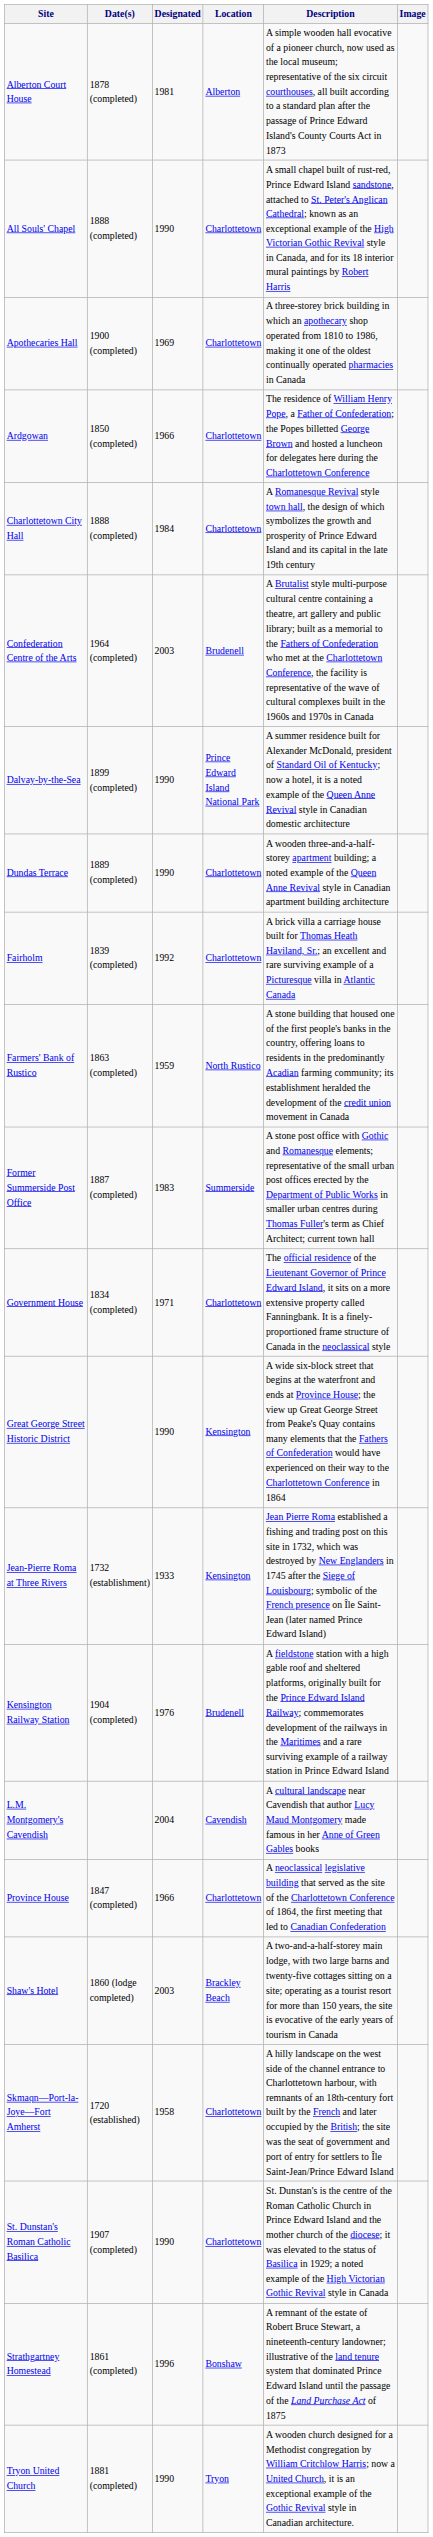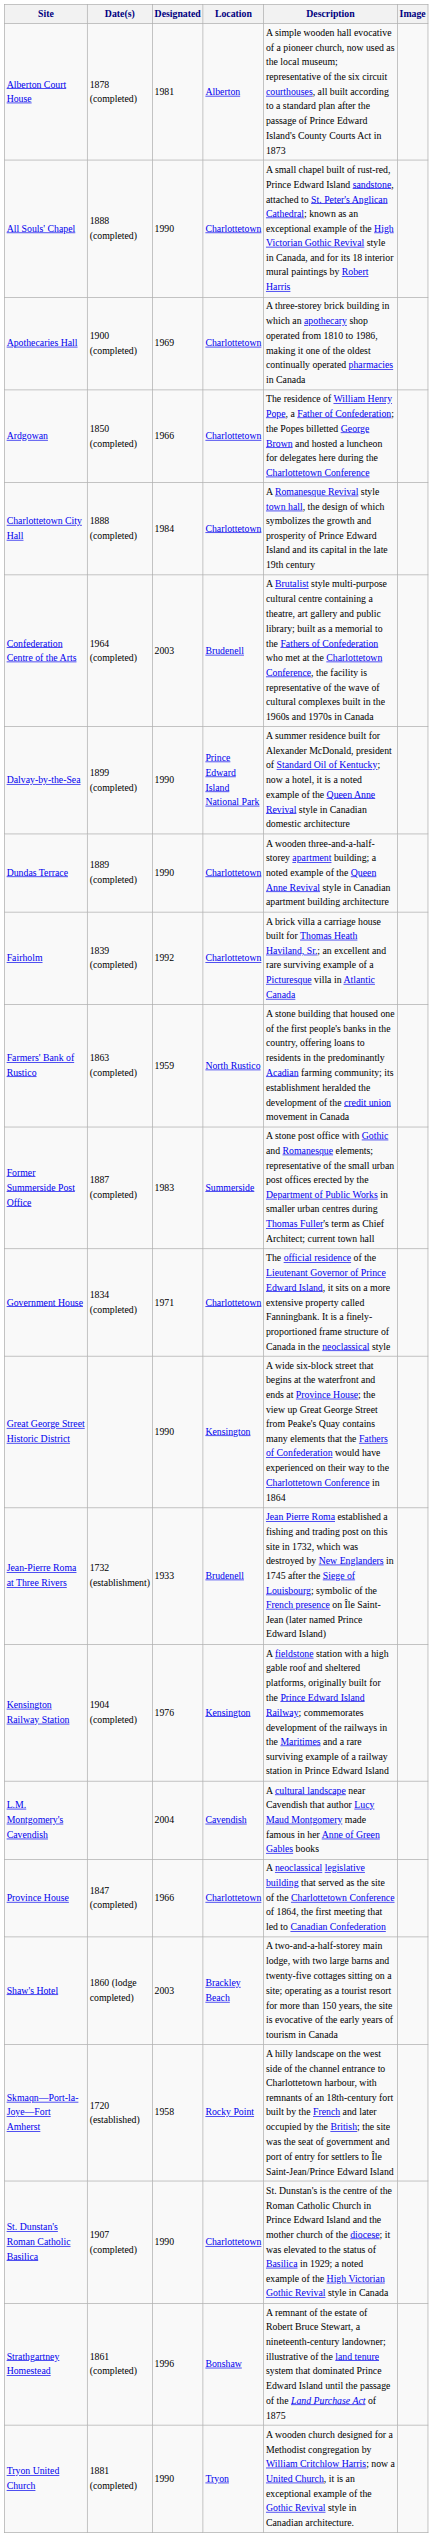 <table class="wikitable sortable" style="font-size:90%;width:100%;border:0px;text-align:left;line-height:150%;">
 <tr>
 <th style="background-color:#f2f2f2; color: #000080" width="21%">Site</th>
 <th style="background-color:#f2f2f2; color: #000080" width="14%">Date(s)</th>
 <th style="background-color:#f2f2f2; color: #000080" width="9%">Designated</th>
 <th style="background-color:#f2f2f2; color: #000080" width="13%">Location</th>
 <th style="background-color:#f2f2f2; color: #000080" width="36%" class="unsortable">Description</th>
 <th style="background-color:#f2f2f2; color: #000080" width="7%" class="unsortable">Image</th>
 </tr>
 <tr>
 <td><a href='#'>Alberton Court House</a></td>
 <td>1878 (completed)</td>
 <td>1981</td>
 <td><a href='#'>Alberton</a><br></td>
 <td>A simple wooden hall evocative of a pioneer church, now used as the local museum; representative of the six circuit <a href='#'>courthouses</a>, all built according to a standard plan after the passage of Prince Edward Island's County Courts Act in 1873</td>
 <td></td>
 </tr>
 <tr>
 <td><a href='#'>All Souls' Chapel</a></td>
 <td>1888 (completed)</td>
 <td>1990</td>
 <td><a href='#'>Charlottetown</a><br></td>
 <td>A small chapel built of rust-red, Prince Edward Island <a href='#'>sandstone</a>, attached to <a href='#'>St. Peter's Anglican Cathedral</a>; known as an exceptional example of the <a href='#'>High Victorian Gothic Revival</a> style in Canada, and for its 18 interior mural paintings by <a href='#'>Robert Harris</a></td>
 <td></td>
 </tr>
 <tr>
 <td><a href='#'>Apothecaries Hall</a></td>
 <td>1900 (completed)</td>
 <td>1969</td>
 <td><a href='#'>Charlottetown</a><br></td>
 <td>A three-storey brick building in which an <a href='#'>apothecary</a> shop operated from 1810 to 1986, making it one of the oldest continually operated <a href='#'>pharmacies</a> in Canada</td>
 <td></td>
 </tr>
 <tr>
 <td><a href='#'>Ardgowan</a></td>
 <td>1850 (completed)</td>
 <td>1966</td>
 <td><a href='#'>Charlottetown</a><br></td>
 <td>The residence of <a href='#'>William Henry Pope</a>, a <a href='#'>Father of Confederation</a>; the Popes billetted <a href='#'>George Brown</a> and hosted a luncheon for delegates here during the <a href='#'>Charlottetown Conference</a></td>
 <td></td>
 </tr>
 <tr>
 <td><a href='#'>Charlottetown City Hall</a></td>
 <td>1888 (completed)</td>
 <td>1984</td>
 <td><a href='#'>Charlottetown</a><br></td>
 <td>A <a href='#'>Romanesque Revival</a> style <a href='#'>town hall</a>, the design of which symbolizes the growth and prosperity of Prince Edward Island and its capital in the late 19th century</td>
 <td></td>
 </tr>
 <tr>
 <td><a href='#'>Confederation Centre of the Arts</a></td>
 <td>1964 (completed)</td>
 <td>2003</td>
 <td><a href='#'>Brudenell</a><br></td>
 <td>A <a href='#'>Brutalist</a> style multi-purpose cultural centre containing a theatre, art gallery and public library; built as a memorial to the <a href='#'>Fathers of Confederation</a> who met at the <a href='#'>Charlottetown Conference</a>, the facility is representative of the wave of cultural complexes built in the 1960s and 1970s in Canada</td>
 <td></td>
 </tr>
 <tr>
 <td><a href='#'>Dalvay-by-the-Sea</a></td>
 <td>1899 (completed)</td>
 <td>1990</td>
 <td><a href='#'>Prince Edward Island National Park</a><br></td>
 <td>A summer residence built for Alexander McDonald, president of <a href='#'>Standard Oil of Kentucky</a>; now a hotel, it is a noted example of the <a href='#'>Queen Anne Revival</a> style in Canadian domestic architecture</td>
 <td></td>
 </tr>
 <tr>
 <td><a href='#'>Dundas Terrace</a></td>
 <td>1889 (completed)</td>
 <td>1990</td>
 <td><a href='#'>Charlottetown</a><br></td>
 <td>A wooden three-and-a-half-storey <a href='#'>apartment</a> building; a noted example of the <a href='#'>Queen Anne Revival</a> style in Canadian apartment building architecture</td>
 <td></td>
 </tr>
 <tr>
 <td><a href='#'>Fairholm</a></td>
 <td>1839 (completed)</td>
 <td>1992</td>
 <td><a href='#'>Charlottetown</a><br></td>
 <td>A brick villa a carriage house built for <a href='#'>Thomas Heath Haviland, Sr.</a>; an excellent and rare surviving example of a <a href='#'>Picturesque</a> villa in <a href='#'>Atlantic Canada</a></td>
 <td></td>
 </tr>
 <tr>
 <td><a href='#'>Farmers' Bank of Rustico</a></td>
 <td>1863 (completed)</td>
 <td>1959</td>
 <td><a href='#'>North Rustico</a><br></td>
 <td>A stone building that housed one of the first people's banks in the country, offering loans to residents in the predominantly <a href='#'>Acadian</a> farming community; its establishment heralded the development of the <a href='#'>credit union</a> movement in Canada</td>
 <td></td>
 </tr>
 <tr>
 <td><a href='#'>Former Summerside Post Office</a></td>
 <td>1887 (completed)</td>
 <td>1983</td>
 <td><a href='#'>Summerside</a><br></td>
 <td>A stone post office with <a href='#'>Gothic</a> and <a href='#'>Romanesque</a> elements; representative of the small urban post offices erected by the <a href='#'>Department of Public Works</a> in smaller urban centres during <a href='#'>Thomas Fuller</a>'s term as Chief Architect; current town hall</td>
 <td></td>
 </tr>
 <tr>
 <td><a href='#'>Government House</a></td>
 <td>1834 (completed)</td>
 <td>1971</td>
 <td><a href='#'>Charlottetown</a><br></td>
 <td>The <a href='#'>official residence</a> of the <a href='#'>Lieutenant Governor of Prince Edward Island</a>, it sits on a more extensive property called Fanningbank. It is a finely-proportioned frame structure of Canada in the <a href='#'>neoclassical</a> style</td>
 <td></td>
 </tr>
 <tr>
 <td><a href='#'>Great George Street Historic District</a></td>
 <td></td>
 <td>1990</td>
 <td><a href='#'>Kensington</a><br></td>
 <td>A wide six-block street that begins at the waterfront and ends at <a href='#'>Province House</a>; the view up Great George Street from Peake's Quay contains many elements that the <a href='#'>Fathers of Confederation</a> would have experienced on their way to the <a href='#'>Charlottetown Conference</a> in 1864</td>
 <td></td>
 </tr>
 <tr>
 <td><a href='#'>Jean-Pierre Roma at Three Rivers</a></td>
 <td>1732 (establishment)</td>
 <td>1933</td>
-<td><a href='#'>Kensington</a><br></td>
+<td><a href='#'>Brudenell</a><br></td>
 <td><a href='#'>Jean Pierre Roma</a> established a fishing and trading post on this site in 1732, which was destroyed by <a href='#'>New Englanders</a> in 1745 after the <a href='#'>Siege of Louisbourg</a>; symbolic of the <a href='#'>French presence</a> on Île Saint-Jean (later named Prince Edward Island)</td>
 <td></td>
 </tr>
 <tr>
 <td><a href='#'>Kensington Railway Station</a></td>
 <td>1904 (completed)</td>
 <td>1976</td>
-<td><a href='#'>Brudenell</a><br></td>
+<td><a href='#'>Kensington</a><br></td>
 <td>A <a href='#'>fieldstone</a> station with a high gable roof and sheltered platforms, originally built for the <a href='#'>Prince Edward Island Railway</a>; commemorates development of the railways in the <a href='#'>Maritimes</a> and a rare surviving example of a railway station in Prince Edward Island</td>
 <td></td>
 </tr>
 <tr>
 <td><a href='#'>L.M. Montgomery's Cavendish</a></td>
 <td></td>
 <td>2004</td>
 <td><a href='#'>Cavendish</a><br></td>
 <td>A <a href='#'>cultural landscape</a> near Cavendish that author <a href='#'>Lucy Maud Montgomery</a> made famous in her <a href='#'>Anne of Green Gables</a> books</td>
 <td></td>
 </tr>
 <tr>
 <td><a href='#'>Province House</a></td>
 <td>1847 (completed)</td>
 <td>1966</td>
 <td><a href='#'>Charlottetown</a><br></td>
 <td>A <a href='#'>neoclassical</a> <a href='#'>legislative building</a> that served as the site of the <a href='#'>Charlottetown Conference</a> of 1864, the first meeting that led to <a href='#'>Canadian Confederation</a></td>
 <td></td>
 </tr>
 <tr>
 <td><a href='#'>Shaw's Hotel</a></td>
 <td>1860 (lodge completed)</td>
 <td>2003</td>
 <td><a href='#'>Brackley Beach</a><br></td>
 <td>A two-and-a-half-storey main lodge, with two large barns and twenty-five cottages sitting on a  site; operating as a tourist resort for more than 150 years, the site is evocative of the early years of tourism in Canada</td>
 <td></td>
 </tr>
 <tr>
 <td><a href='#'>Skmaqn—Port-la-Joye—Fort Amherst</a></td>
 <td>1720 (established)</td>
 <td>1958</td>
-<td><a href='#'>Charlottetown</a><br></td>
+<td><a href='#'>Rocky Point</a>   <br></td>
 <td>A hilly landscape on the west side of the channel entrance to Charlottetown harbour, with remnants of an 18th-century fort built by the <a href='#'>French</a> and later occupied by the <a href='#'>British</a>; the site was the seat of government and port of entry for settlers to Île Saint-Jean/Prince Edward Island</td>
 <td></td>
 </tr>
 <tr>
 <td><a href='#'>St. Dunstan's Roman Catholic Basilica</a></td>
 <td>1907 (completed)</td>
 <td>1990</td>
 <td><a href='#'>Charlottetown</a><br></td>
 <td>St. Dunstan's is the centre of the Roman Catholic Church in Prince Edward Island and the mother church of the <a href='#'>diocese</a>; it was elevated to the status of <a href='#'>Basilica</a> in 1929; a noted example of the <a href='#'>High Victorian Gothic Revival</a> style in Canada</td>
 <td></td>
 </tr>
 <tr>
 <td><a href='#'>Strathgartney Homestead</a></td>
 <td>1861 (completed)</td>
 <td>1996</td>
 <td><a href='#'>Bonshaw</a><br></td>
 <td>A  remnant of the  estate of Robert Bruce Stewart, a nineteenth-century landowner; illustrative of the <a href='#'>land tenure</a> system that dominated Prince Edward Island until the passage of the <em><a href='#'>Land Purchase Act</a></em> of 1875</td>
 <td></td>
 </tr>
 <tr>
 <td><a href='#'>Tryon United Church</a></td>
 <td>1881 (completed)</td>
 <td>1990</td>
 <td><a href='#'>Tryon</a><br></td>
 <td>A wooden church designed for a Methodist congregation by <a href='#'>William Critchlow Harris</a>; now a <a href='#'>United Church</a>, it is an exceptional example of the <a href='#'>Gothic Revival</a> style in Canadian architecture.</td>
 <td></td>
 </tr>
 <tr>
 </tr>
 </table>
